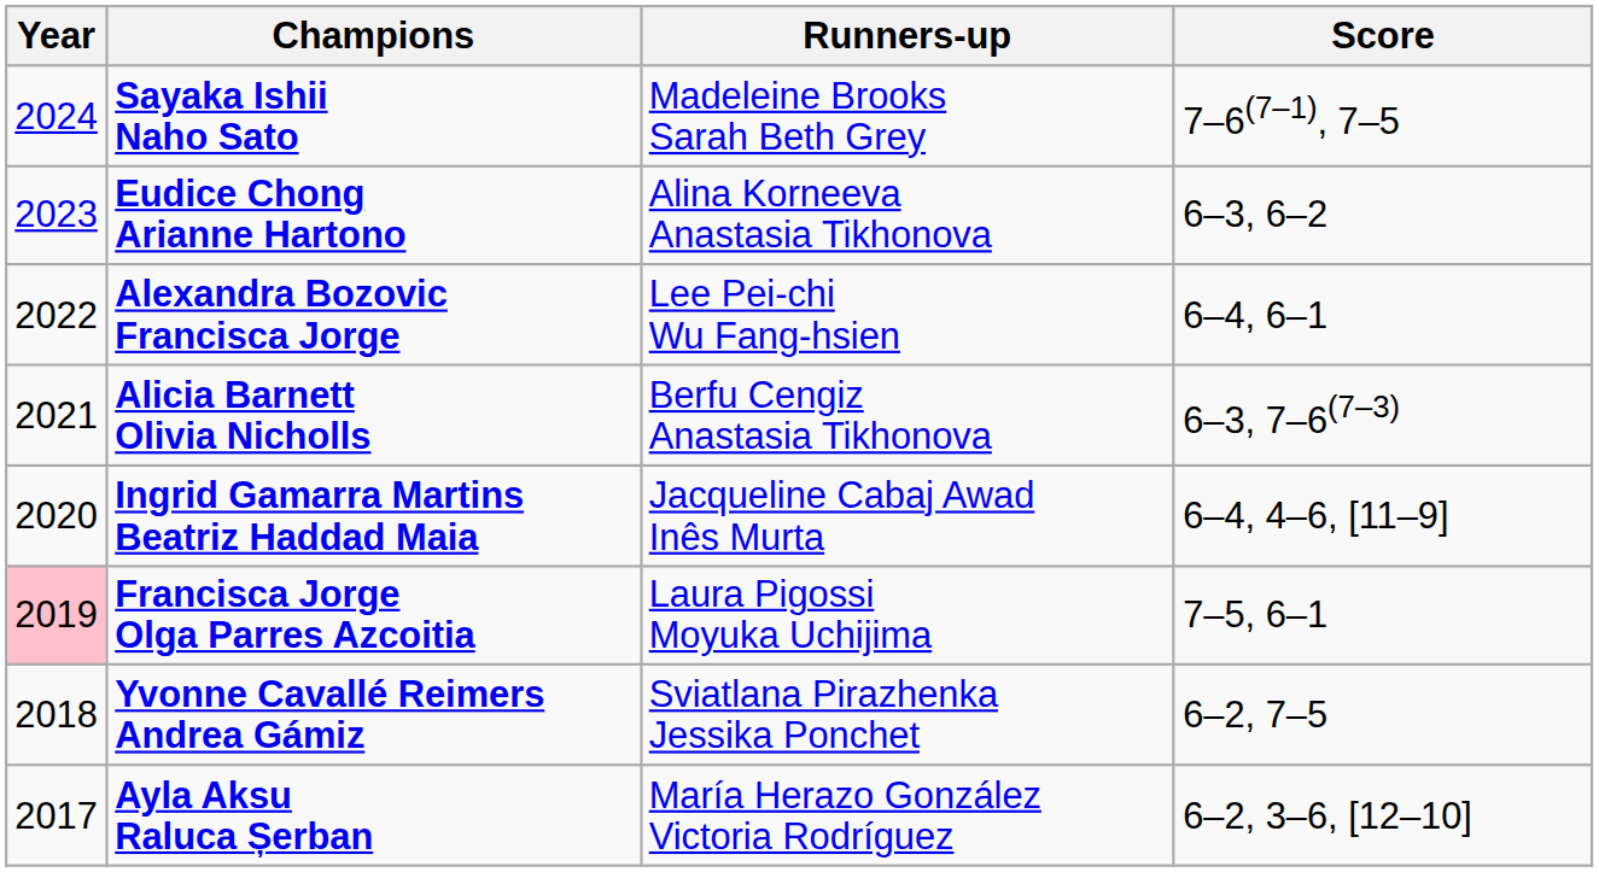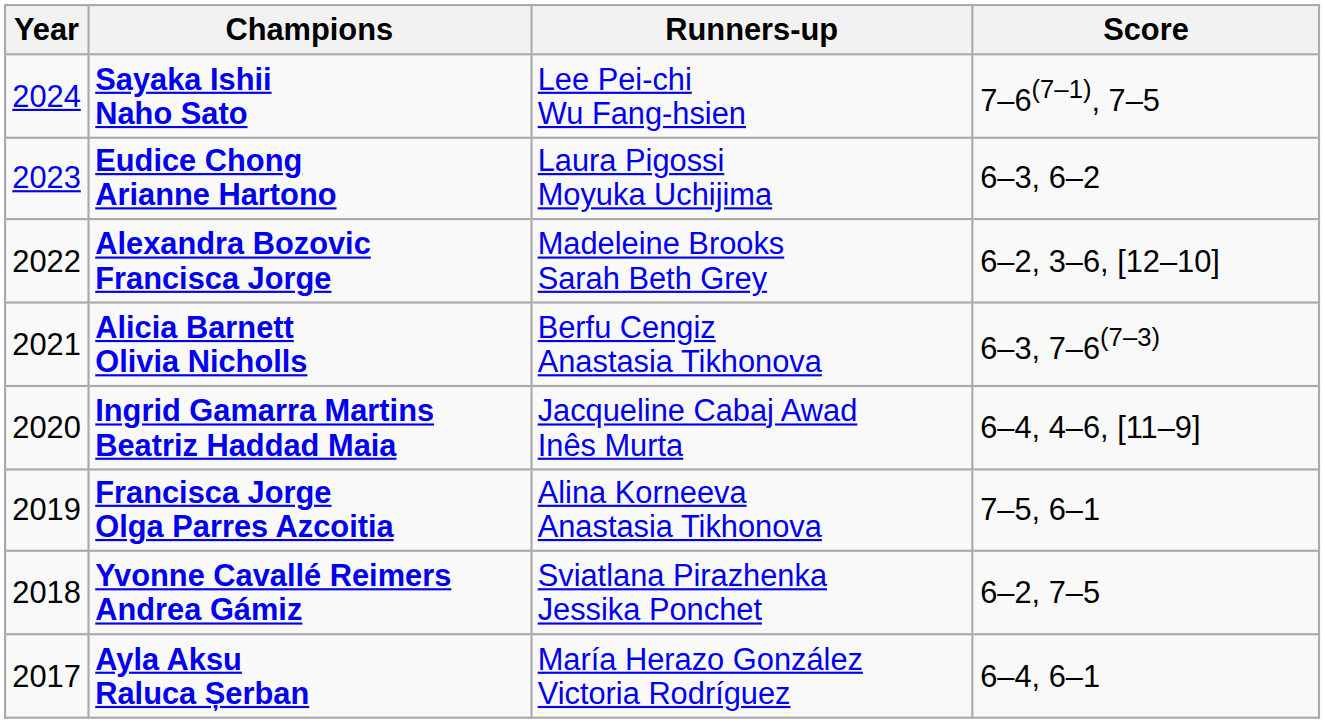 <table class="wikitable" style="font-size:90%">
 <tr>
 <th>Year</th>
 <th width="200">Champions</th>
 <th width="200">Runners-up</th>
 <th width="155">Score</th>
 </tr>
 <tr>
 <td><a href='#'>2024</a></td>
 <td> <strong><a href='#'>Sayaka Ishii</a></strong> <br>  <strong><a href='#'>Naho Sato</a></strong></td>
-<td> <a href='#'>Madeleine Brooks</a> <br>  <a href='#'>Sarah Beth Grey</a></td>
+<td> <a href='#'>Lee Pei-chi</a> <br>  <a href='#'>Wu Fang-hsien</a></td>
 <td>7–6<sup>(7–1)</sup>, 7–5</td>
 </tr>
 <tr>
 <td><a href='#'>2023</a></td>
 <td> <strong><a href='#'>Eudice Chong</a></strong> <br>  <strong><a href='#'>Arianne Hartono</a></strong></td>
-<td> <a href='#'>Alina Korneeva</a> <br>  <a href='#'>Anastasia Tikhonova</a></td>
+<td> <a href='#'>Laura Pigossi</a> <br>  <a href='#'>Moyuka Uchijima</a></td>
 <td>6–3, 6–2</td>
 </tr>
 <tr>
 <td>2022</td>
 <td> <strong><a href='#'>Alexandra Bozovic</a></strong> <br>  <strong><a href='#'>Francisca Jorge</a></strong></td>
-<td> <a href='#'>Lee Pei-chi</a> <br>  <a href='#'>Wu Fang-hsien</a></td>
-<td>6–4, 6–1</td>
+<td> <a href='#'>Madeleine Brooks</a> <br>  <a href='#'>Sarah Beth Grey</a></td>
+<td>6–2, 3–6, [12–10]</td>
 </tr>
 <tr>
 <td>2021</td>
 <td> <strong><a href='#'>Alicia Barnett</a></strong> <br>  <strong><a href='#'>Olivia Nicholls</a></strong></td>
 <td> <a href='#'>Berfu Cengiz</a> <br>  <a href='#'>Anastasia Tikhonova</a></td>
 <td>6–3, 7–6<sup>(7–3)</sup></td>
 </tr>
 <tr>
 <td>2020</td>
 <td> <strong><a href='#'>Ingrid Gamarra Martins</a></strong> <br>  <strong><a href='#'>Beatriz Haddad Maia</a></strong></td>
 <td> <a href='#'>Jacqueline Cabaj Awad</a> <br>  <a href='#'>Inês Murta</a></td>
 <td>6–4, 4–6, [11–9]</td>
 </tr>
 <tr>
-<td style="background: pink;">2019</td>
+<td>2019</td>
 <td> <strong><a href='#'>Francisca Jorge</a></strong> <br>  <strong><a href='#'>Olga Parres Azcoitia</a></strong></td>
-<td> <a href='#'>Laura Pigossi</a> <br>  <a href='#'>Moyuka Uchijima</a></td>
+<td> <a href='#'>Alina Korneeva</a> <br>  <a href='#'>Anastasia Tikhonova</a></td>
 <td>7–5, 6–1</td>
 </tr>
 <tr>
 <td>2018</td>
 <td> <strong><a href='#'>Yvonne Cavallé Reimers</a></strong> <br>  <strong><a href='#'>Andrea Gámiz</a></strong></td>
 <td> <a href='#'>Sviatlana Pirazhenka</a> <br>  <a href='#'>Jessika Ponchet</a></td>
 <td>6–2, 7–5</td>
 </tr>
 <tr>
 <td>2017</td>
 <td> <strong><a href='#'>Ayla Aksu</a></strong> <br>  <strong><a href='#'>Raluca Șerban</a></strong></td>
 <td> <a href='#'>María Herazo González</a> <br>  <a href='#'>Victoria Rodríguez</a></td>
-<td>6–2, 3–6, [12–10]</td>
+<td>6–4, 6–1</td>
 </tr>
 </table>
